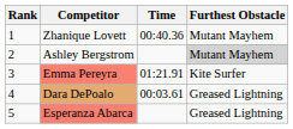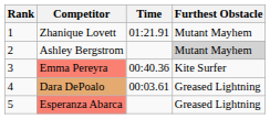 <table class="wikitable sortable mw-collapsible">
 <tr>
 <th>Rank</th>
 <th>Competitor</th>
 <th>Time</th>
 <th>Furthest Obstacle</th>
 </tr>
 <tr>
 <td>1</td>
 <td>Zhanique Lovett</td>
-<td>00:40.36</td>
+<td>01:21.91</td>
 <td>Mutant Mayhem</td>
 </tr>
 <tr>
 <td>2</td>
 <td>Ashley Bergstrom</td>
 <td></td>
 <td style="background: lightgrey;">Mutant Mayhem</td>
 </tr>
 <tr>
 <td>3</td>
 <td style="background-color:#FA8072">Emma Pereyra</td>
-<td>01:21.91</td>
+<td>00:40.36</td>
 <td>Kite Surfer</td>
 </tr>
 <tr>
 <td>4</td>
 <td style="background-color:#E5AA70">Dara DePoalo</td>
 <td>00:03.61</td>
 <td>Greased Lightning</td>
 </tr>
 <tr>
 <td>5</td>
 <td style="background-color:#FA8072">Esperanza Abarca</td>
 <td></td>
 <td>Greased Lightning</td>
 </tr>
 </table>
